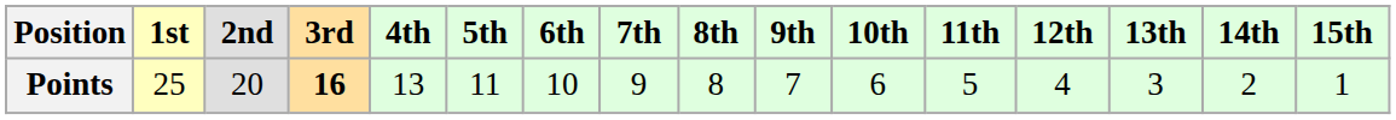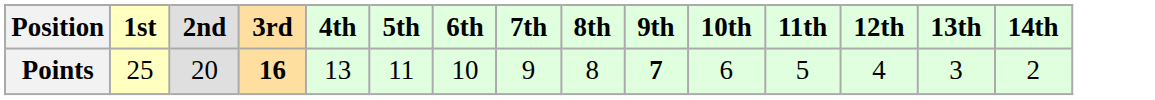 <table class="wikitable" style="font-size:85%; text-align:center">
 <tr>
 <th>Position</th>
 <td style="background:#ffffbf;"> <strong>1st</strong> </td>
 <td style="background:#dfdfdf;"> <strong>2nd</strong> </td>
 <td style="background:#ffdf9f;"> <strong>3rd</strong> </td>
 <td style="background:#dfffdf;"> <strong>4th</strong> </td>
 <td style="background:#dfffdf;"> <strong>5th</strong> </td>
 <td style="background:#dfffdf;"> <strong>6th</strong> </td>
 <td style="background:#dfffdf;"> <strong>7th</strong> </td>
 <td style="background:#dfffdf;"> <strong>8th</strong> </td>
 <td style="background:#dfffdf;"> <strong>9th</strong> </td>
 <td style="background:#dfffdf;"> <strong>10th</strong> </td>
 <td style="background:#dfffdf;"> <strong>11th</strong> </td>
 <td style="background:#dfffdf;"> <strong>12th</strong> </td>
 <td style="background:#dfffdf;"> <strong>13th</strong> </td>
 <td style="background:#dfffdf;"> <strong>14th</strong> </td>
-<td style="background:#dfffdf;"> <strong>15th</strong> </td>
 </tr>
 <tr>
 <th>Points</th>
 <td style="background:#ffffbf;">25</td>
 <td style="background:#dfdfdf;">20</td>
 <td style="background:#ffdf9f;"><strong>16</strong></td>
 <td style="background:#dfffdf;">13</td>
 <td style="background:#dfffdf;">11</td>
 <td style="background:#dfffdf;">10</td>
 <td style="background:#dfffdf;">9</td>
 <td style="background:#dfffdf;">8</td>
-<td style="background:#dfffdf;">7</td>
+<td style="background:#dfffdf;"><strong>7</strong></td>
 <td style="background:#dfffdf;">6</td>
 <td style="background:#dfffdf;">5</td>
 <td style="background:#dfffdf;">4</td>
 <td style="background:#dfffdf;">3</td>
 <td style="background:#dfffdf;">2</td>
-<td style="background:#dfffdf;">1</td>
 </tr>
 </table>
